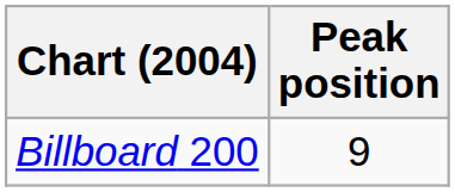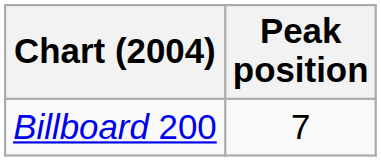 <table class="wikitable">
 <tr>
 <th>Chart (2004)</th>
 <th>Peak<br>position</th>
 </tr>
 <tr>
 <td><a href='#'><em>Billboard</em> 200</a></td>
-<td align="center">9</td>
+<td align="center">7</td>
 </tr>
 </table>
